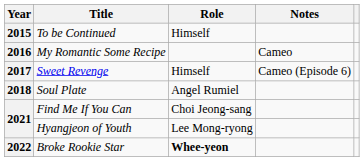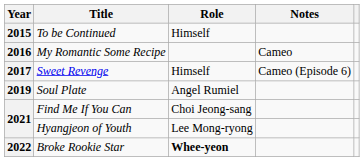 <table class="wikitable plainrowheaders sortable">
 <tr>
 <th scope="col">Year</th>
 <th scope="col">Title</th>
 <th scope="col">Role</th>
 <th scope="col">Notes</th>
 <th scope="col" class="unsortable"></th>
 </tr>
 <tr>
 <th scope="row">2015</th>
 <td><em>To be Continued</em></td>
 <td>Himself</td>
 <td></td>
 <td style="text-align:center"></td>
 </tr>
 <tr>
 <th scope="row">2016</th>
 <td><em>My Romantic Some Recipe</em></td>
 <td></td>
 <td>Cameo</td>
 <td></td>
 </tr>
 <tr>
 <th scope="row">2017</th>
 <td><em><a href='#'>Sweet Revenge</a></em></td>
 <td>Himself</td>
 <td>Cameo (Episode 6)</td>
 <td></td>
 </tr>
 <tr>
-<th scope="row">2018</th>
+<th scope="row">2019</th>
 <td><em>Soul Plate</em></td>
 <td>Angel Rumiel</td>
 <td></td>
 <td style="text-align:center"></td>
 </tr>
 <tr>
 <th rowspan="2" scope="row">2021</th>
 <td><em>Find Me If You Can</em></td>
 <td>Choi Jeong-sang</td>
 <td></td>
 <td style="text-align:center"></td>
 </tr>
 <tr>
 <td><em>Hyangjeon of Youth</em></td>
 <td>Lee Mong-ryong</td>
 <td></td>
 <td style="text-align:center"></td>
 </tr>
 <tr>
 <th scope="row">2022</th>
 <td><em>Broke Rookie Star</em></td>
 <td><strong>Whee-yeon</strong></td>
 <td></td>
 <td style="text-align:center"></td>
 </tr>
 </table>
